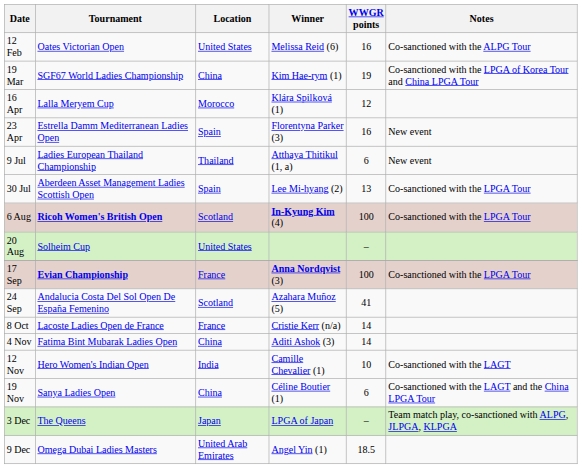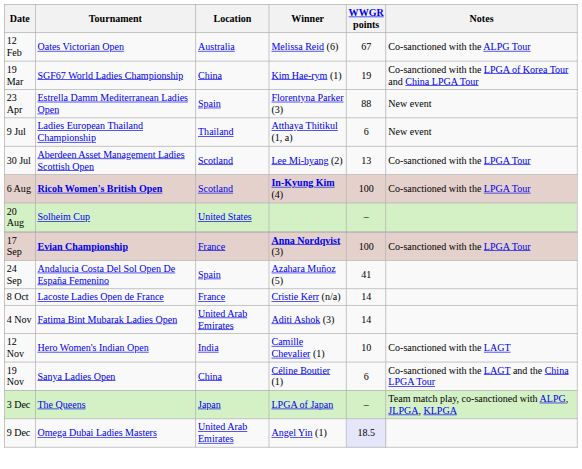 <table class="wikitable sortable" style="font-size:95%">
 <tr>
 <th>Date</th>
 <th>Tournament</th>
 <th>Location</th>
 <th>Winner</th>
 <th><a href='#'>WWGR</a><br>points</th>
 <th>Notes</th>
 </tr>
 <tr>
 <td>12 Feb</td>
 <td><a href='#'>Oates Victorian Open</a></td>
-<td><a href='#'>United States</a></td>
+<td><a href='#'>Australia</a></td>
 <td> <a href='#'>Melissa Reid</a> (6)</td>
-<td align=center>16</td>
+<td align=center>67</td>
 <td>Co-sanctioned with the <a href='#'>ALPG Tour</a></td>
 </tr>
 <tr>
 <td>19 Mar</td>
 <td><a href='#'>SGF67 World Ladies Championship</a></td>
 <td><a href='#'>China</a></td>
 <td> <a href='#'>Kim Hae-rym</a> (1)</td>
 <td align=center>19</td>
 <td>Co-sanctioned with the <a href='#'>LPGA of Korea Tour</a> and <a href='#'>China LPGA Tour</a></td>
 </tr>
 <tr>
-<td>16 Apr</td>
-<td><a href='#'>Lalla Meryem Cup</a></td>
-<td><a href='#'>Morocco</a></td>
-<td> <a href='#'>Klára Spilková</a> (1)</td>
-<td align=center>12</td>
-<td></td>
-</tr>
-<tr>
 <td>23 Apr</td>
 <td><a href='#'>Estrella Damm Mediterranean Ladies Open</a></td>
 <td><a href='#'>Spain</a></td>
 <td> <a href='#'>Florentyna Parker</a> (3)</td>
-<td align=center>16</td>
+<td align=center>88</td>
 <td>New event</td>
 </tr>
 <tr>
 <td>9 Jul</td>
 <td><a href='#'>Ladies European Thailand Championship</a></td>
 <td><a href='#'>Thailand</a></td>
 <td> <a href='#'>Atthaya Thitikul</a> (1, a)</td>
 <td align=center>6</td>
 <td>New event</td>
 </tr>
 <tr>
 <td>30 Jul</td>
 <td><a href='#'>Aberdeen Asset Management Ladies Scottish Open</a></td>
-<td><a href='#'>Spain</a></td>
+<td><a href='#'>Scotland</a></td>
 <td> <a href='#'>Lee Mi-hyang</a> (2)</td>
 <td align=center>13</td>
 <td>Co-sanctioned with the <a href='#'>LPGA Tour</a></td>
 </tr>
 <tr style="background:#e5d1cb;">
 <td>6 Aug</td>
 <td><strong><a href='#'>Ricoh Women's British Open</a></strong></td>
 <td><a href='#'>Scotland</a></td>
 <td> <strong><a href='#'>In-Kyung Kim</a></strong> (4)</td>
 <td align=center>100</td>
 <td>Co-sanctioned with the <a href='#'>LPGA Tour</a></td>
 </tr>
 <tr style="background:#D4F1C5;">
 <td>20 Aug</td>
 <td><a href='#'>Solheim Cup</a></td>
 <td><a href='#'>United States</a></td>
 <td></td>
 <td align=center>–</td>
 <td></td>
 </tr>
 <tr>
 </tr>
 <tr style="background:#e5d1cb;">
 <td>17 Sep</td>
 <td><strong><a href='#'>Evian Championship</a></strong></td>
 <td><a href='#'>France</a></td>
 <td> <strong><a href='#'>Anna Nordqvist</a></strong> (3)</td>
 <td align=center>100</td>
 <td>Co-sanctioned with the <a href='#'>LPGA Tour</a></td>
 </tr>
 <tr>
 <td>24 Sep</td>
 <td><a href='#'>Andalucia Costa Del Sol Open De España Femenino</a></td>
-<td><a href='#'>Scotland</a></td>
+<td><a href='#'>Spain</a></td>
 <td> <a href='#'>Azahara Muñoz</a> (5)</td>
 <td align=center>41</td>
 <td></td>
 </tr>
 <tr>
 <td>8 Oct</td>
 <td><a href='#'>Lacoste Ladies Open de France</a></td>
 <td><a href='#'>France</a></td>
 <td> <a href='#'>Cristie Kerr</a> (n/a)</td>
 <td align=center>14</td>
 <td></td>
 </tr>
 <tr>
 <td>4 Nov</td>
 <td><a href='#'>Fatima Bint Mubarak Ladies Open</a></td>
-<td><a href='#'>China</a></td>
+<td><a href='#'>United Arab Emirates</a></td>
 <td> <a href='#'>Aditi Ashok</a> (3)</td>
 <td align=center>14</td>
 <td></td>
 </tr>
 <tr>
 <td>12 Nov</td>
 <td><a href='#'>Hero Women's Indian Open</a></td>
 <td><a href='#'>India</a></td>
 <td> <a href='#'>Camille Chevalier</a> (1)</td>
 <td align=center>10</td>
 <td>Co-sanctioned with the <a href='#'>LAGT</a></td>
 </tr>
 <tr>
 <td>19 Nov</td>
 <td><a href='#'>Sanya Ladies Open</a></td>
 <td><a href='#'>China</a></td>
 <td> <a href='#'>Céline Boutier</a> (1)</td>
 <td align=center>6</td>
 <td>Co-sanctioned with the <a href='#'>LAGT</a> and the <a href='#'>China LPGA Tour</a></td>
 </tr>
 <tr style="background:#D4F1C5;">
 <td>3 Dec</td>
 <td><a href='#'>The Queens</a></td>
 <td><a href='#'>Japan</a></td>
 <td> <a href='#'>LPGA of Japan</a></td>
 <td align=center>–</td>
 <td>Team match play, co-sanctioned with <a href='#'>ALPG</a>, <a href='#'>JLPGA</a>, <a href='#'>KLPGA</a></td>
 </tr>
 <tr>
 <td>9 Dec</td>
 <td><a href='#'>Omega Dubai Ladies Masters</a></td>
 <td><a href='#'>United Arab Emirates</a></td>
 <td> <a href='#'>Angel Yin</a> (1)</td>
-<td align=center>18.5</td>
+<td align=center style="background: lavender;">18.5</td>
 <td></td>
 </tr>
 </table>
